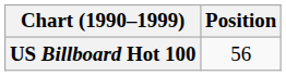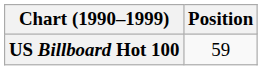 <table class="wikitable plainrowheaders" style="text-align:center">
 <tr>
 <th>Chart (1990–1999)</th>
 <th>Position</th>
 </tr>
 <tr>
 <th scope="row">US <em>Billboard</em> Hot 100</th>
-<td>56</td>
+<td>59</td>
 </tr>
 </table>
